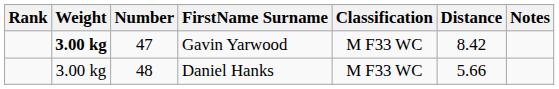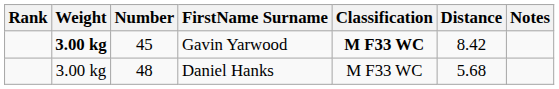 <table class="wikitable sortable" style="text-align:center">
 <tr>
 <th>Rank</th>
 <th>Weight</th>
 <th>Number</th>
 <th>FirstName Surname</th>
 <th>Classification</th>
 <th>Distance</th>
 <th>Notes</th>
 </tr>
 <tr>
 <td></td>
 <td><strong>3.00 kg</strong></td>
-<td>47</td>
+<td>45</td>
 <td style="text-align:left"> Gavin Yarwood</td>
-<td>M F33 WC</td>
+<td><strong>M F33 WC</strong></td>
 <td>8.42</td>
 <td></td>
 </tr>
 <tr>
 <td></td>
 <td>3.00 kg</td>
 <td>48</td>
 <td style="text-align:left"> Daniel Hanks</td>
 <td>M F33 WC</td>
-<td>5.66</td>
+<td>5.68</td>
 <td></td>
 </tr>
 </table>
